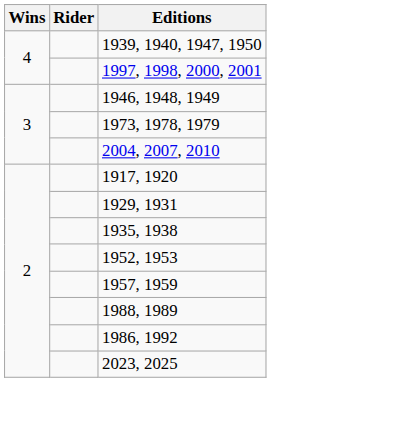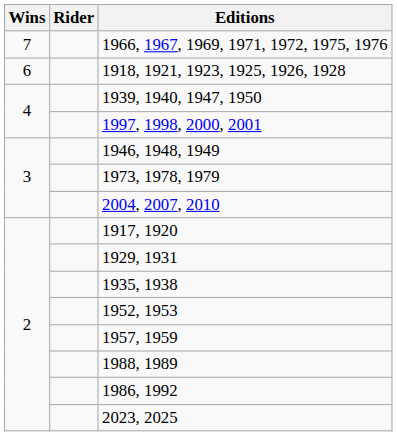 <table class="wikitable">
 <tr>
 <th>Wins</th>
 <th>Rider</th>
 <th>Editions</th>
+</tr>
+<tr>
+<td align=center>7</td>
+<td></td>
+<td>1966, <a href='#'>1967</a>, 1969, 1971, 1972, 1975, 1976</td>
+</tr>
+<tr>
+<td align=center>6</td>
+<td></td>
+<td>1918, 1921, 1923, 1925, 1926, 1928</td>
 </tr>
 <tr>
 <td align=center rowspan= 2>4</td>
 <td></td>
 <td>1939, 1940, 1947, 1950</td>
 </tr>
 <tr>
 <td></td>
 <td><a href='#'>1997</a>, <a href='#'>1998</a>, <a href='#'>2000</a>, <a href='#'>2001</a></td>
 </tr>
 <tr>
 <td align=center rowspan= 3>3</td>
 <td></td>
 <td>1946, 1948, 1949</td>
 </tr>
 <tr>
 <td></td>
 <td>1973, 1978, 1979</td>
 </tr>
 <tr>
 <td></td>
 <td><a href='#'>2004</a>, <a href='#'>2007</a>, <a href='#'>2010</a></td>
 </tr>
 <tr>
 <td align=center rowspan= 8>2</td>
 <td></td>
 <td>1917, 1920</td>
 </tr>
 <tr>
 <td></td>
 <td>1929, 1931</td>
 </tr>
 <tr>
 <td></td>
 <td>1935, 1938</td>
 </tr>
 <tr>
 <td></td>
 <td>1952, 1953</td>
 </tr>
 <tr>
 <td></td>
 <td>1957, 1959</td>
 </tr>
 <tr>
 <td></td>
 <td>1988, 1989</td>
 </tr>
 <tr>
 <td></td>
 <td>1986, 1992</td>
 </tr>
 <tr>
 <td></td>
 <td>2023, 2025</td>
 </tr>
 </table>
